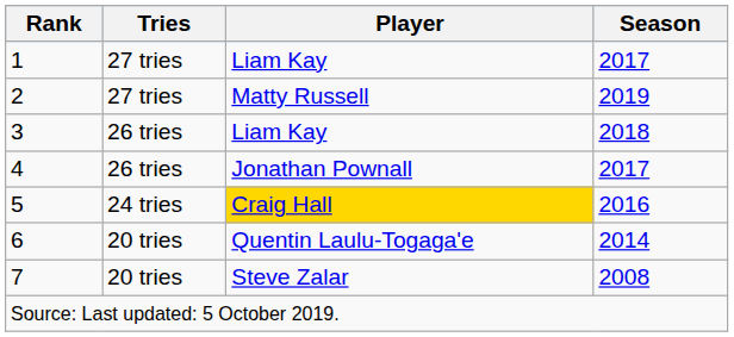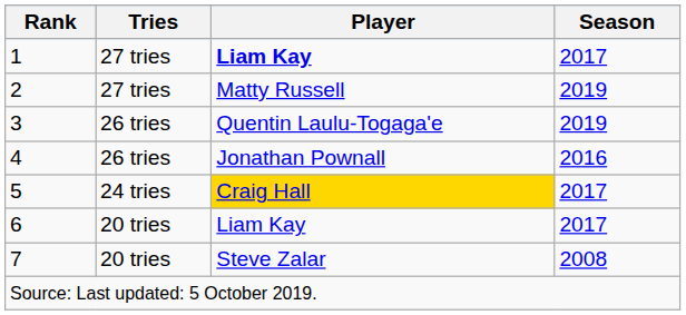 <table class="wikitable" style="width:40%;">
 <tr style="background:#87cefa;">
 <th>Rank</th>
 <th>Tries</th>
 <th>Player</th>
 <th>Season</th>
 </tr>
 <tr>
 <td>1</td>
 <td>27 tries</td>
-<td> <a href='#'>Liam Kay</a></td>
+<td><strong> <a href='#'>Liam Kay</a></strong></td>
 <td><a href='#'>2017</a></td>
 </tr>
 <tr>
 <td>2</td>
 <td>27 tries</td>
 <td> <a href='#'>Matty Russell</a></td>
 <td><a href='#'>2019</a></td>
 </tr>
 <tr>
 <td>3</td>
 <td>26 tries</td>
-<td> <a href='#'>Liam Kay</a></td>
-<td><a href='#'>2018</a></td>
+<td> <a href='#'>Quentin Laulu-Togaga'e</a></td>
+<td><a href='#'>2019</a></td>
 </tr>
 <tr>
 <td>4</td>
 <td>26 tries</td>
 <td> <a href='#'>Jonathan Pownall</a></td>
-<td><a href='#'>2017</a></td>
+<td><a href='#'>2016</a></td>
 </tr>
 <tr>
 <td>5</td>
 <td>24 tries</td>
 <td style="background: gold;"> <a href='#'>Craig Hall</a></td>
-<td><a href='#'>2016</a></td>
+<td><a href='#'>2017</a></td>
 </tr>
 <tr>
 <td>6</td>
 <td>20 tries</td>
-<td> <a href='#'>Quentin Laulu-Togaga'e</a></td>
-<td><a href='#'>2014</a></td>
+<td> <a href='#'>Liam Kay</a></td>
+<td><a href='#'>2017</a></td>
 </tr>
 <tr>
 <td>7</td>
 <td>20 tries</td>
 <td> <a href='#'>Steve Zalar</a></td>
 <td><a href='#'>2008</a></td>
 </tr>
 <tr>
 <td colspan=4><small>Source: Last updated: 5 October 2019.</small></td>
 </tr>
 </table>
